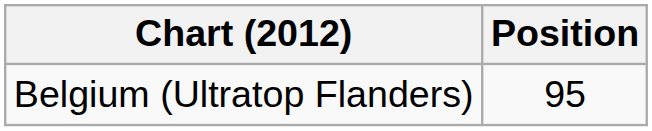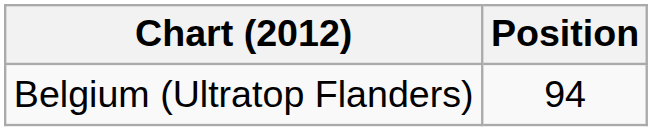 <table class="wikitable">
 <tr>
 <th>Chart (2012)</th>
 <th>Position</th>
 </tr>
 <tr>
 <td>Belgium (Ultratop Flanders)</td>
-<td style="text-align:center;">95</td>
+<td style="text-align:center;">94</td>
 </tr>
 </table>
